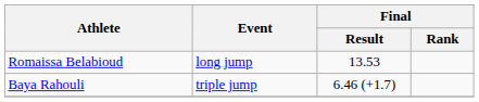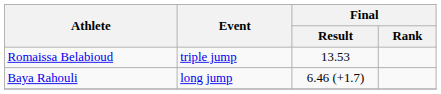 <table class="wikitable" width="55%" style="text-align:center; font-size:90%">
 <tr>
 <th rowspan="2" width="30%">Athlete</th>
 <th rowspan="2" width="20%">Event</th>
 <th colspan="2" width="25%">Final</th>
 </tr>
 <tr>
 <th width="15%">Result</th>
 <th>Rank</th>
 </tr>
 <tr>
 <td align="left"><a href='#'>Romaissa Belabioud</a></td>
-<td align="left"><a href='#'>long jump</a></td>
+<td align="left"><a href='#'>triple jump</a></td>
 <td>13.53</td>
 <td></td>
 </tr>
 <tr>
 <td align="left"><a href='#'>Baya Rahouli</a></td>
-<td align="left"><a href='#'>triple jump</a></td>
+<td align="left"><a href='#'>long jump</a></td>
 <td>6.46 (+1.7)</td>
 <td></td>
 </tr>
 <tr>
 </tr>
 </table>
